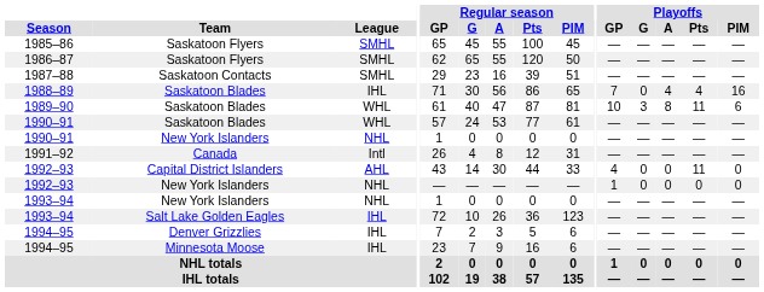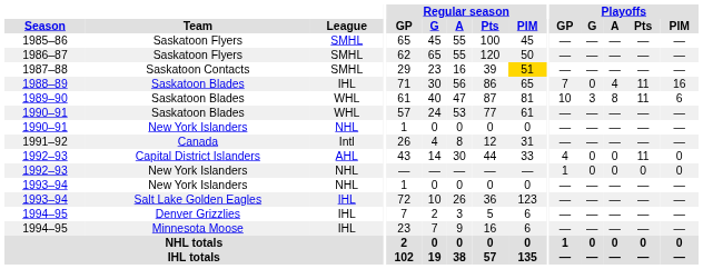 <table border="0" cellpadding="1" cellspacing="0" style="text-align:center; width:60em">
 <tr bgcolor="#e0e0e0">
 <th colspan="3" bgcolor="#ffffff"></th>
 <th rowspan="99" bgcolor="#ffffff"></th>
 <th colspan="5"><a href='#'>Regular season</a></th>
 <th rowspan="99" bgcolor="#ffffff"></th>
 <th colspan="5"><a href='#'>Playoffs</a></th>
 </tr>
 <tr bgcolor="#e0e0e0">
 <th><a href='#'>Season</a></th>
 <th>Team</th>
 <th>League</th>
 <th>GP</th>
 <th><a href='#'>G</a></th>
 <th><a href='#'>A</a></th>
 <th><a href='#'>Pts</a></th>
 <th><a href='#'>PIM</a></th>
 <th>GP</th>
 <th>G</th>
 <th>A</th>
 <th>Pts</th>
 <th>PIM</th>
 </tr>
 <tr>
 <td>1985–86</td>
 <td>Saskatoon Flyers</td>
 <td><a href='#'>SMHL</a></td>
 <td>65</td>
 <td>45</td>
 <td>55</td>
 <td>100</td>
 <td>45</td>
 <td>—</td>
 <td>—</td>
 <td>—</td>
 <td>—</td>
 <td>—</td>
 </tr>
 <tr bgcolor="#f0f0f0">
 <td>1986–87</td>
 <td>Saskatoon Flyers</td>
 <td>SMHL</td>
 <td>62</td>
 <td>65</td>
 <td>55</td>
 <td>120</td>
 <td>50</td>
 <td>—</td>
 <td>—</td>
 <td>—</td>
 <td>—</td>
 <td>—</td>
 </tr>
 <tr>
 <td>1987–88</td>
 <td>Saskatoon Contacts</td>
 <td>SMHL</td>
 <td>29</td>
 <td>23</td>
 <td>16</td>
 <td>39</td>
-<td>51</td>
+<td style="background: gold;">51</td>
 <td>—</td>
 <td>—</td>
 <td>—</td>
 <td>—</td>
 <td>—</td>
 </tr>
 <tr bgcolor="#f0f0f0">
 <td><a href='#'>1988–89</a></td>
 <td><a href='#'>Saskatoon Blades</a></td>
 <td>IHL</td>
 <td>71</td>
 <td>30</td>
 <td>56</td>
 <td>86</td>
 <td>65</td>
 <td>7</td>
 <td>0</td>
 <td>4</td>
-<td>4</td>
+<td>11</td>
 <td>16</td>
 </tr>
 <tr>
 <td><a href='#'>1989–90</a></td>
 <td>Saskatoon Blades</td>
 <td>WHL</td>
 <td>61</td>
 <td>40</td>
 <td>47</td>
 <td>87</td>
 <td>81</td>
 <td>10</td>
 <td>3</td>
 <td>8</td>
 <td>11</td>
 <td>6</td>
 </tr>
 <tr bgcolor="#f0f0f0">
 <td><a href='#'>1990–91</a></td>
 <td>Saskatoon Blades</td>
 <td>WHL</td>
 <td>57</td>
 <td>24</td>
 <td>53</td>
 <td>77</td>
 <td>61</td>
 <td>—</td>
 <td>—</td>
 <td>—</td>
 <td>—</td>
 <td>—</td>
 </tr>
 <tr>
 <td><a href='#'>1990–91</a></td>
 <td><a href='#'>New York Islanders</a></td>
 <td><a href='#'>NHL</a></td>
 <td>1</td>
 <td>0</td>
 <td>0</td>
 <td>0</td>
 <td>0</td>
 <td>—</td>
 <td>—</td>
 <td>—</td>
 <td>—</td>
 <td>—</td>
 </tr>
 <tr bgcolor="#f0f0f0">
 <td>1991–92</td>
 <td><a href='#'>Canada</a></td>
 <td>Intl</td>
 <td>26</td>
 <td>4</td>
 <td>8</td>
 <td>12</td>
 <td>31</td>
 <td>—</td>
 <td>—</td>
 <td>—</td>
 <td>—</td>
 <td>—</td>
 </tr>
 <tr>
 <td><a href='#'>1992–93</a></td>
 <td><a href='#'>Capital District Islanders</a></td>
 <td><a href='#'>AHL</a></td>
 <td>43</td>
 <td>14</td>
 <td>30</td>
 <td>44</td>
 <td>33</td>
 <td>4</td>
 <td>0</td>
 <td>0</td>
 <td>11</td>
 <td>0</td>
 </tr>
 <tr bgcolor="#f0f0f0">
 <td><a href='#'>1992–93</a></td>
 <td>New York Islanders</td>
 <td>NHL</td>
 <td>—</td>
 <td>—</td>
 <td>—</td>
 <td>—</td>
 <td>—</td>
 <td>1</td>
 <td>0</td>
 <td>0</td>
 <td>0</td>
 <td>0</td>
 </tr>
 <tr>
 <td><a href='#'>1993–94</a></td>
 <td>New York Islanders</td>
 <td>NHL</td>
 <td>1</td>
 <td>0</td>
 <td>0</td>
 <td>0</td>
 <td>0</td>
 <td>—</td>
 <td>—</td>
 <td>—</td>
 <td>—</td>
 <td>—</td>
 </tr>
 <tr bgcolor="#f0f0f0">
 <td><a href='#'>1993–94</a></td>
 <td><a href='#'>Salt Lake Golden Eagles</a></td>
 <td><a href='#'>IHL</a></td>
 <td>72</td>
 <td>10</td>
 <td>26</td>
 <td>36</td>
 <td>123</td>
 <td>—</td>
 <td>—</td>
 <td>—</td>
 <td>—</td>
 <td>—</td>
 </tr>
 <tr>
 <td><a href='#'>1994–95</a></td>
 <td><a href='#'>Denver Grizzlies</a></td>
 <td>IHL</td>
 <td>7</td>
 <td>2</td>
 <td>3</td>
 <td>5</td>
 <td>6</td>
 <td>—</td>
 <td>—</td>
 <td>—</td>
 <td>—</td>
 <td>—</td>
 </tr>
 <tr bgcolor="#f0f0f0">
 <td>1994–95</td>
 <td><a href='#'>Minnesota Moose</a></td>
 <td>IHL</td>
 <td>23</td>
 <td>7</td>
 <td>9</td>
 <td>16</td>
 <td>6</td>
 <td>—</td>
 <td>—</td>
 <td>—</td>
 <td>—</td>
 <td>—</td>
 </tr>
 <tr bgcolor="#e0e0e0">
 <th colspan="3">NHL totals</th>
 <th>2</th>
 <th>0</th>
 <th>0</th>
 <th>0</th>
 <th>0</th>
 <th>1</th>
 <th>0</th>
 <th>0</th>
 <th>0</th>
 <th>0</th>
 </tr>
 <tr bgcolor="#e0e0e0">
 <th colspan="3">IHL totals</th>
 <th>102</th>
 <th>19</th>
 <th>38</th>
 <th>57</th>
 <th>135</th>
 <th>—</th>
 <th>—</th>
 <th>—</th>
 <th>—</th>
 <th>—</th>
 </tr>
 </table>
